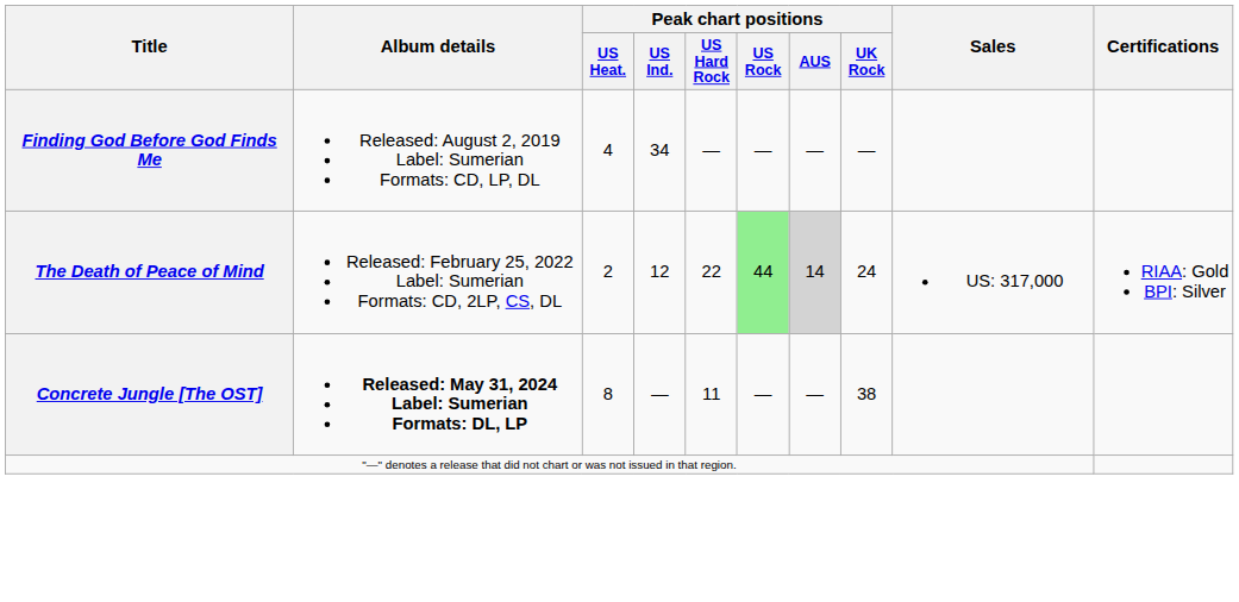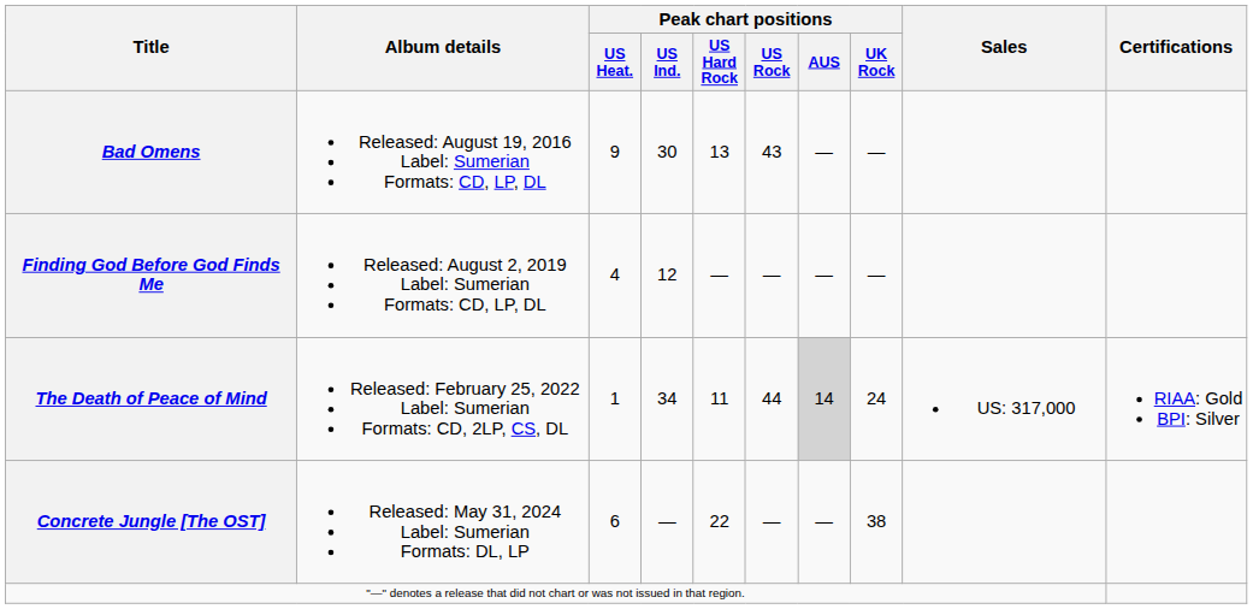 <table class="wikitable plainrowheaders" style="text-align:center;">
 <tr>
 <th scope="col" rowspan="2" style="width:16em;">Title</th>
 <th scope="col" rowspan="2" style="width:16em;">Album details</th>
 <th scope="col" colspan="6">Peak chart positions</th>
 <th rowspan="2" scope="col" style="width:11em;">Sales</th>
 <th rowspan="2">Certifications</th>
 </tr>
 <tr>
 <th style="width:3em;font-size:85%"><a href='#'>US Heat.</a><br></th>
 <th style="width:3em;font-size:85%"><a href='#'>US Ind.</a><br></th>
 <th style="width:3em;font-size:85%"><a href='#'>US Hard Rock</a><br></th>
 <th style="width:3em;font-size:85%"><a href='#'>US Rock</a><br></th>
 <th style="width:3em;font-size:85%"><a href='#'>AUS</a><br></th>
 <th style="width:3em;font-size:85%"><a href='#'>UK Rock</a><br></th>
 </tr>
 <tr>
+<th scope="row"><em><a href='#'>Bad Omens</a></em></th>
+<td><br><ul><li>Released: August 19, 2016</li><li>Label: <a href='#'>Sumerian</a></li><li>Formats: <a href='#'>CD</a>, <a href='#'>LP</a>, <a href='#'>DL</a></li></ul></td>
+<td>9</td>
+<td>30</td>
+<td>13</td>
+<td>43</td>
+<td>—</td>
+<td>—</td>
+<td></td>
+<td></td>
+</tr>
+<tr>
 <th scope="row"><em><a href='#'>Finding God Before God Finds Me</a></em></th>
 <td><br><ul><li>Released: August 2, 2019</li><li>Label: Sumerian</li><li>Formats: CD, LP, DL</li></ul></td>
 <td>4</td>
-<td>34</td>
+<td>12</td>
 <td>—</td>
 <td>—</td>
 <td>—</td>
 <td>—</td>
 <td></td>
 <td></td>
 </tr>
 <tr>
 <th scope="row"><em><a href='#'>The Death of Peace of Mind</a></em></th>
 <td><br><ul><li>Released: February 25, 2022</li><li>Label: Sumerian</li><li>Formats: CD, 2LP, <a href='#'>CS</a>, DL</li></ul></td>
-<td>2</td>
-<td>12</td>
-<td>22</td>
-<td style="background: lightgreen;">44</td>
+<td>1</td>
+<td>34</td>
+<td>11</td>
+<td>44</td>
 <td style="background: lightgrey;">14</td>
 <td>24</td>
 <td><br><ul><li>US: 317,000</li></ul></td>
 <td><br><ul><li><a href='#'>RIAA</a>: Gold</li><li><a href='#'>BPI</a>: Silver</li></ul></td>
 </tr>
 <tr>
 <th scope="row"><a href='#'><em>Concrete Jungle [The OST]</em></a></th>
-<td><strong><br><ul><li>Released: May 31, 2024</li><li>Label: Sumerian</li><li>Formats: DL, LP</li></ul></strong></td>
-<td>8</td>
+<td><br><ul><li>Released: May 31, 2024</li><li>Label: Sumerian</li><li>Formats: DL, LP</li></ul></td>
+<td>6</td>
 <td>—</td>
-<td>11</td>
+<td>22</td>
 <td>—</td>
 <td>—</td>
 <td>38</td>
 <td></td>
 <td></td>
 </tr>
 <tr>
 <td colspan="9" align="center" style="font-size: 8pt">"—" denotes a release that did not chart or was not issued in that region.</td>
 <td></td>
 </tr>
 </table>
